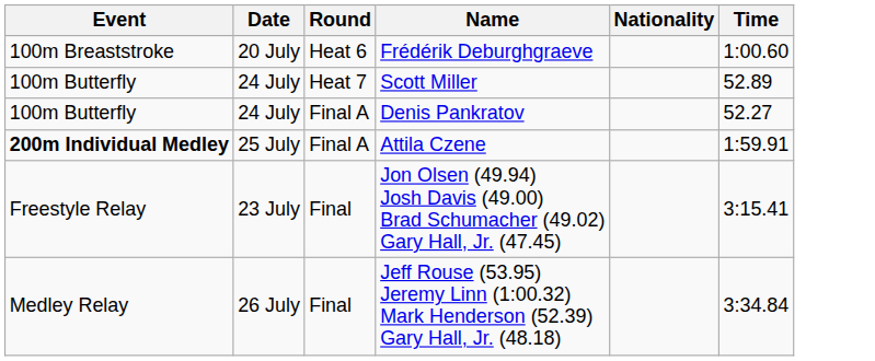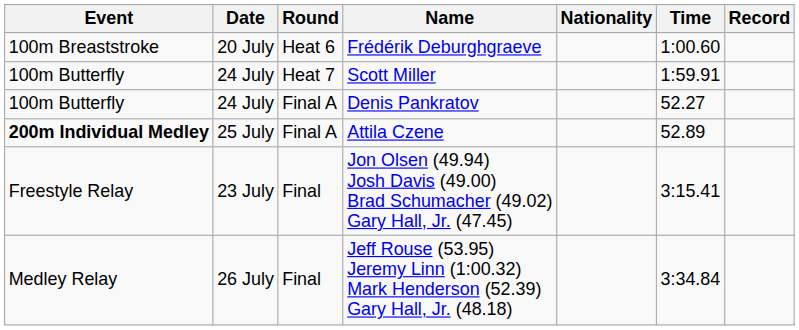 <table class="wikitable sortable">
 <tr>
 <th>Event</th>
 <th>Date</th>
 <th>Round</th>
 <th>Name</th>
 <th>Nationality</th>
 <th>Time</th>
+<th>Record</th>
 </tr>
 <tr>
 <td>100m Breaststroke</td>
 <td>20 July</td>
 <td>Heat 6</td>
 <td align="left"><a href='#'>Frédérik Deburghgraeve</a></td>
 <td align="left"></td>
 <td>1:00.60</td>
+<td></td>
 </tr>
 <tr>
 <td>100m Butterfly</td>
 <td>24 July</td>
 <td>Heat 7</td>
 <td align="left"><a href='#'>Scott Miller</a></td>
 <td align="left"></td>
-<td>52.89</td>
+<td>1:59.91</td>
+<td></td>
 </tr>
 <tr>
 <td>100m Butterfly</td>
 <td>24 July</td>
 <td>Final A</td>
 <td align="left"><a href='#'>Denis Pankratov</a></td>
 <td align="left"></td>
 <td>52.27</td>
+<td></td>
 </tr>
 <tr>
 <td><strong>200m Individual Medley</strong></td>
 <td>25 July</td>
 <td>Final A</td>
 <td align="left"><a href='#'>Attila Czene</a></td>
 <td align="left"></td>
-<td>1:59.91</td>
+<td>52.89</td>
+<td></td>
 </tr>
 <tr>
 <td> Freestyle Relay</td>
 <td>23 July</td>
 <td>Final</td>
 <td align=left><a href='#'>Jon Olsen</a> (49.94)<br><a href='#'>Josh Davis</a> (49.00)<br><a href='#'>Brad Schumacher</a> (49.02)<br><a href='#'>Gary Hall, Jr.</a> (47.45)</td>
 <td align=left></td>
 <td>3:15.41</td>
+<td></td>
 </tr>
 <tr>
 <td> Medley Relay</td>
 <td>26 July</td>
 <td>Final</td>
 <td align=left><a href='#'>Jeff Rouse</a> (53.95)<br><a href='#'>Jeremy Linn</a> (1:00.32)<br><a href='#'>Mark Henderson</a> (52.39)<br><a href='#'>Gary Hall, Jr.</a> (48.18)</td>
 <td align=left></td>
 <td>3:34.84</td>
+<td></td>
 </tr>
 </table>
